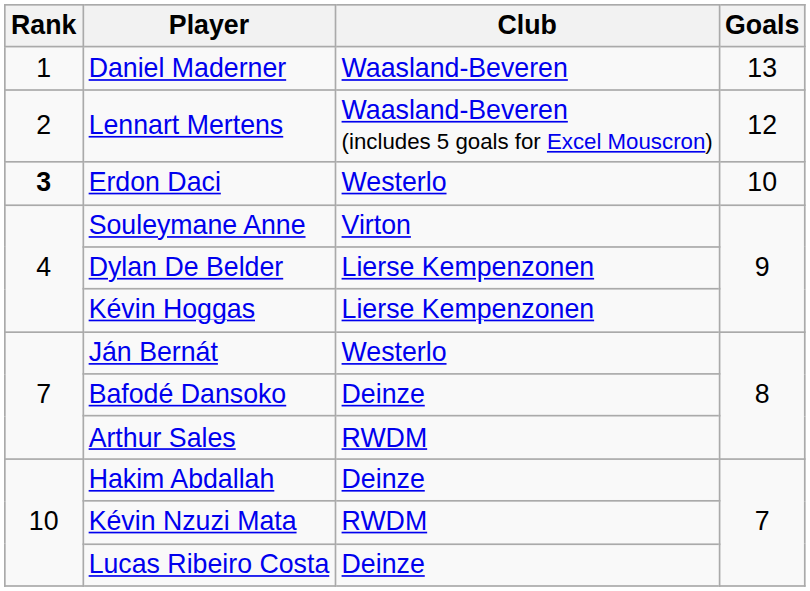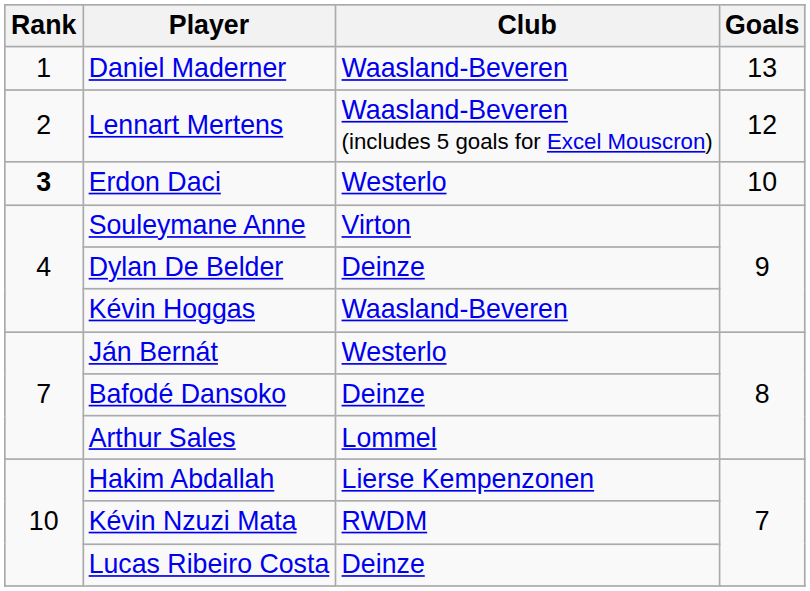 <table class="wikitable" style="text-align:center">
 <tr>
 <th>Rank</th>
 <th>Player</th>
 <th>Club</th>
 <th>Goals</th>
 </tr>
 <tr>
 <td rowspan=1>1</td>
 <td align="left"> <a href='#'>Daniel Maderner</a></td>
 <td align="left"><a href='#'>Waasland-Beveren</a></td>
 <td rowspan=1>13</td>
 </tr>
 <tr>
 <td rowspan=1>2</td>
 <td align="left"> <a href='#'>Lennart Mertens</a></td>
 <td align="left"><a href='#'>Waasland-Beveren</a> <br><small>(includes 5 goals for <a href='#'>Excel Mouscron</a>)</small></td>
 <td rowspan=1>12</td>
 </tr>
 <tr>
 <td rowspan=1><strong>3</strong></td>
 <td align="left"> <a href='#'>Erdon Daci</a></td>
 <td align="left"><a href='#'>Westerlo</a></td>
 <td rowspan=1>10</td>
 </tr>
 <tr>
 <td rowspan=3>4</td>
 <td align="left"> <a href='#'>Souleymane Anne</a></td>
 <td align="left"><a href='#'>Virton</a></td>
 <td rowspan=3>9</td>
 </tr>
 <tr>
 <td align="left"> <a href='#'>Dylan De Belder</a></td>
-<td align="left"><a href='#'>Lierse Kempenzonen</a></td>
+<td align="left"><a href='#'>Deinze</a></td>
 </tr>
 <tr>
 <td align="left"> <a href='#'>Kévin Hoggas</a></td>
-<td align="left"><a href='#'>Lierse Kempenzonen</a></td>
+<td align="left"><a href='#'>Waasland-Beveren</a></td>
 </tr>
 <tr>
 <td rowspan=3>7</td>
 <td align="left"> <a href='#'>Ján Bernát</a></td>
 <td align="left"><a href='#'>Westerlo</a></td>
 <td rowspan=3>8</td>
 </tr>
 <tr>
 <td align="left"> <a href='#'>Bafodé Dansoko</a></td>
 <td align="left"><a href='#'>Deinze</a></td>
 </tr>
 <tr>
 <td align="left"> <a href='#'>Arthur Sales</a></td>
-<td align="left"><a href='#'>RWDM</a></td>
+<td align="left"><a href='#'>Lommel</a></td>
 </tr>
 <tr>
 <td rowspan=3>10</td>
 <td align="left"> <a href='#'>Hakim Abdallah</a></td>
-<td align="left"><a href='#'>Deinze</a></td>
+<td align="left"><a href='#'>Lierse Kempenzonen</a></td>
 <td rowspan=3>7</td>
 </tr>
 <tr>
 <td align="left"> <a href='#'>Kévin Nzuzi Mata</a></td>
 <td align="left"><a href='#'>RWDM</a></td>
 </tr>
 <tr>
 <td align="left"> <a href='#'>Lucas Ribeiro Costa</a></td>
 <td align="left"><a href='#'>Deinze</a></td>
 </tr>
 </table>
